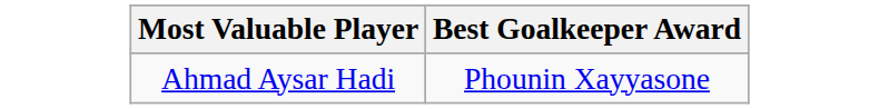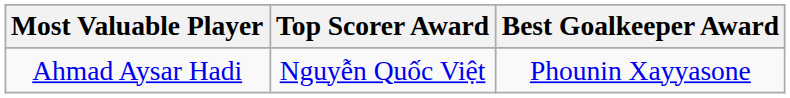 <table class="wikitable" style="text-align:center; margin:auto;">
 <tr>
 <th>Most Valuable Player</th>
+<th>Top Scorer Award</th>
 <th>Best Goalkeeper Award</th>
 </tr>
 <tr>
 <td> <a href='#'>Ahmad Aysar Hadi</a></td>
+<td> <a href='#'>Nguyễn Quốc Việt</a></td>
 <td> <a href='#'>Phounin Xayyasone</a></td>
 </tr>
 </table>
